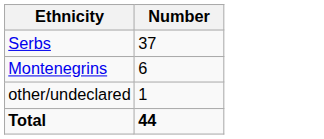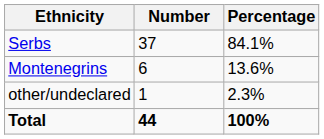 <table class="wikitable">
 <tr>
 <th width="100px">Ethnicity</th>
 <th width="80px">Number</th>
+<th width="80px">Percentage</th>
 </tr>
 <tr>
 <td><a href='#'>Serbs</a></td>
 <td>37</td>
+<td>84.1%</td>
 </tr>
 <tr>
 <td><a href='#'>Montenegrins</a></td>
 <td>6</td>
+<td>13.6%</td>
 </tr>
 <tr>
 <td>other/undeclared</td>
 <td>1</td>
+<td>2.3%</td>
 </tr>
 <tr>
 <td><strong>Total</strong></td>
 <td><strong>44</strong></td>
+<td><strong>100%</strong></td>
 </tr>
 </table>
